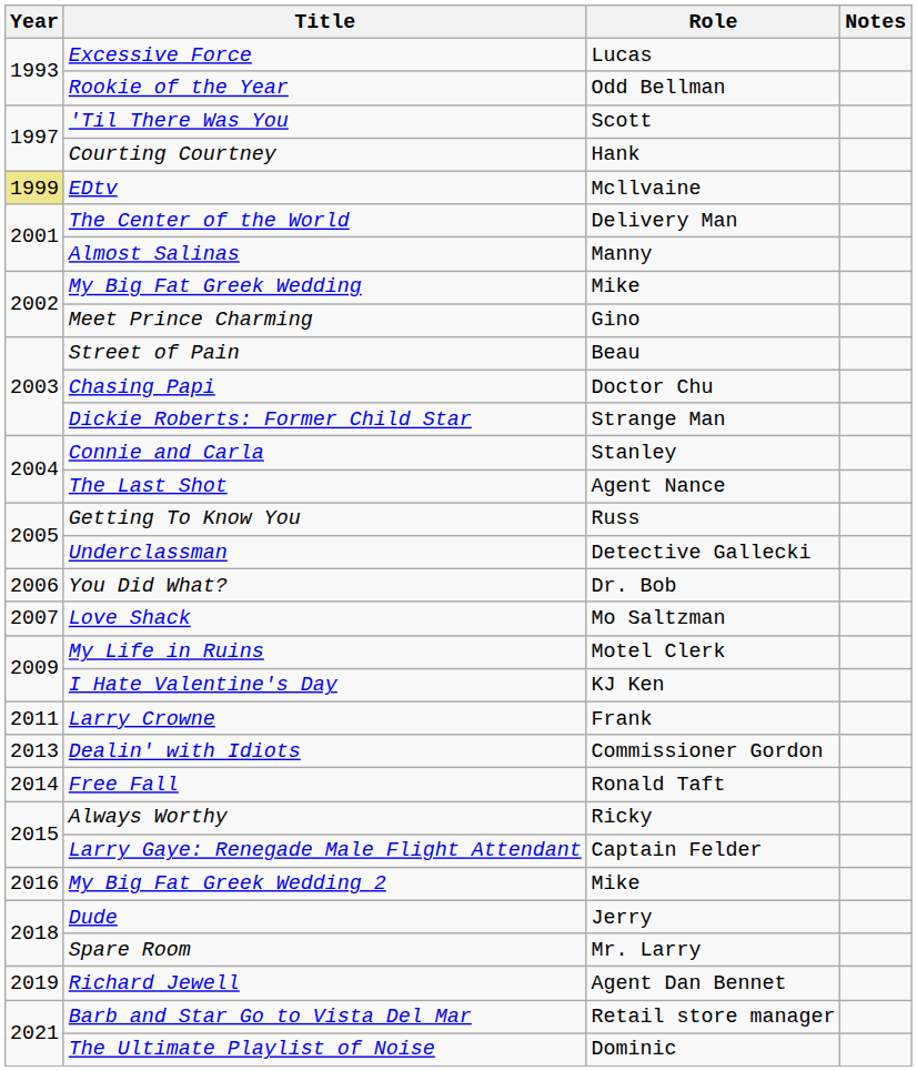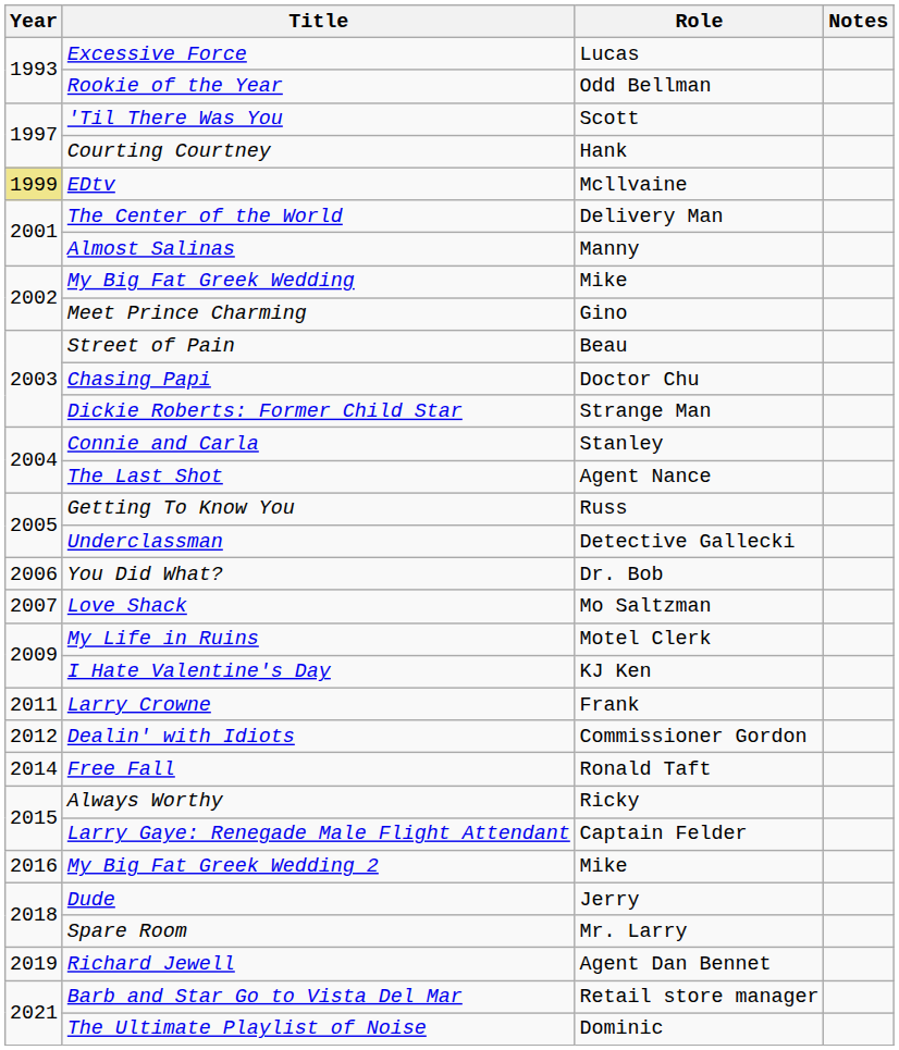 <table class="wikitable sortable">
 <tr>
 <th>Year</th>
 <th>Title</th>
 <th>Role</th>
 <th class="unsortable">Notes</th>
 </tr>
 <tr>
 <td rowspan="2">1993</td>
 <td><em><a href='#'>Excessive Force</a></em></td>
 <td>Lucas</td>
 <td></td>
 </tr>
 <tr>
 <td><em><a href='#'>Rookie of the Year</a></em></td>
 <td>Odd Bellman</td>
 <td></td>
 </tr>
 <tr>
 <td rowspan="2">1997</td>
 <td><em><a href='#'>'Til There Was You</a></em></td>
 <td>Scott</td>
 <td></td>
 </tr>
 <tr>
 <td><em>Courting Courtney</em></td>
 <td>Hank</td>
 <td></td>
 </tr>
 <tr>
 <td style="background: khaki;">1999</td>
 <td><em><a href='#'>EDtv</a></em></td>
 <td>Mcllvaine</td>
 <td></td>
 </tr>
 <tr>
 <td rowspan="2">2001</td>
 <td><em><a href='#'>The Center of the World</a></em></td>
 <td>Delivery Man</td>
 <td></td>
 </tr>
 <tr>
 <td><em><a href='#'>Almost Salinas</a></em></td>
 <td>Manny</td>
 <td></td>
 </tr>
 <tr>
 <td rowspan="2">2002</td>
 <td><em><a href='#'>My Big Fat Greek Wedding</a></em></td>
 <td>Mike</td>
 <td></td>
 </tr>
 <tr>
 <td><em>Meet Prince Charming</em></td>
 <td>Gino</td>
 <td></td>
 </tr>
 <tr>
 <td rowspan="3">2003</td>
 <td><em>Street of Pain</em></td>
 <td>Beau</td>
 <td></td>
 </tr>
 <tr>
 <td><em><a href='#'>Chasing Papi</a></em></td>
 <td>Doctor Chu</td>
 <td></td>
 </tr>
 <tr>
 <td><em><a href='#'>Dickie Roberts: Former Child Star</a></em></td>
 <td>Strange Man</td>
 <td></td>
 </tr>
 <tr>
 <td rowspan="2">2004</td>
 <td><em><a href='#'>Connie and Carla</a></em></td>
 <td>Stanley</td>
 <td></td>
 </tr>
 <tr>
 <td><em><a href='#'>The Last Shot</a></em></td>
 <td>Agent Nance</td>
 <td></td>
 </tr>
 <tr>
 <td rowspan="2">2005</td>
 <td><em>Getting To Know You</em></td>
 <td>Russ</td>
 <td></td>
 </tr>
 <tr>
 <td><em><a href='#'>Underclassman</a></em></td>
 <td>Detective Gallecki</td>
 <td></td>
 </tr>
 <tr>
 <td>2006</td>
 <td><em>You Did What?</em></td>
 <td>Dr. Bob</td>
 <td></td>
 </tr>
 <tr>
 <td>2007</td>
 <td><em><a href='#'>Love Shack</a></em></td>
 <td>Mo Saltzman</td>
 <td></td>
 </tr>
 <tr>
 <td rowspan="2">2009</td>
 <td><em><a href='#'>My Life in Ruins</a></em></td>
 <td>Motel Clerk</td>
 <td></td>
 </tr>
 <tr>
 <td><em><a href='#'>I Hate Valentine's Day</a></em></td>
 <td>KJ Ken</td>
 <td></td>
 </tr>
 <tr>
 <td>2011</td>
 <td><em><a href='#'>Larry Crowne</a></em></td>
 <td>Frank</td>
 <td></td>
 </tr>
 <tr>
-<td>2013</td>
+<td>2012</td>
 <td><em><a href='#'>Dealin' with Idiots</a></em></td>
 <td>Commissioner Gordon</td>
 <td></td>
 </tr>
 <tr>
 <td>2014</td>
 <td><em><a href='#'>Free Fall</a></em></td>
 <td>Ronald Taft</td>
 <td></td>
 </tr>
 <tr>
 <td rowspan="2">2015</td>
 <td><em>Always Worthy</em></td>
 <td>Ricky</td>
 <td></td>
 </tr>
 <tr>
 <td><em><a href='#'>Larry Gaye: Renegade Male Flight Attendant</a></em></td>
 <td>Captain Felder</td>
 <td></td>
 </tr>
 <tr>
 <td>2016</td>
 <td><em><a href='#'>My Big Fat Greek Wedding 2</a></em></td>
 <td>Mike</td>
 <td></td>
 </tr>
 <tr>
 <td rowspan="2">2018</td>
 <td><em><a href='#'>Dude</a></em></td>
 <td>Jerry</td>
 <td></td>
 </tr>
 <tr>
 <td><em>Spare Room</em></td>
 <td>Mr. Larry</td>
 <td></td>
 </tr>
 <tr>
 <td>2019</td>
 <td><em><a href='#'>Richard Jewell</a></em></td>
 <td>Agent Dan Bennet</td>
 <td></td>
 </tr>
 <tr>
 <td rowspan="2">2021</td>
 <td><em><a href='#'>Barb and Star Go to Vista Del Mar</a></em></td>
 <td>Retail store manager</td>
 <td></td>
 </tr>
 <tr>
 <td><em><a href='#'>The Ultimate Playlist of Noise</a></em></td>
 <td>Dominic</td>
 <td></td>
 </tr>
 </table>
